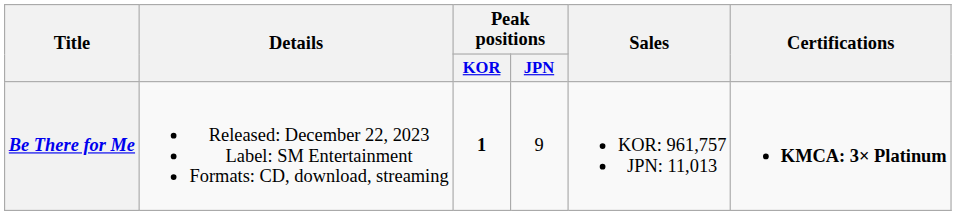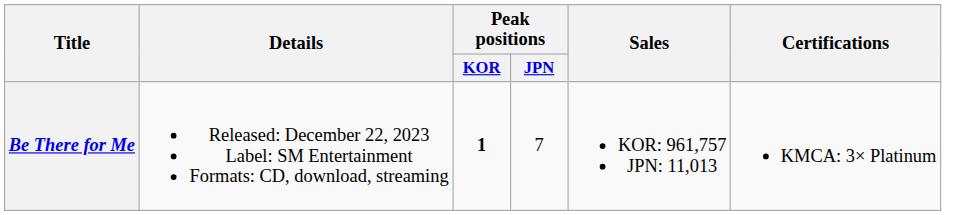 <table class="wikitable plainrowheaders" style="text-align:center;">
 <tr>
 <th scope="col" rowspan="2">Title</th>
 <th scope="col" rowspan="2">Details</th>
 <th scope="col" colspan="2">Peak positions</th>
 <th scope="col" rowspan="2">Sales</th>
 <th rowspan="2">Certifications</th>
 </tr>
 <tr>
 <th scope="col" style="width:3em;font-size:90%;"><a href='#'>KOR</a><br></th>
 <th scope="col" style="width:3em;font-size:90%;"><a href='#'>JPN</a><br></th>
 </tr>
 <tr>
 <th scope="row"><em><a href='#'>Be There for Me</a></em></th>
 <td><br><ul><li>Released: December 22, 2023</li><li>Label: SM Entertainment</li><li>Formats: CD, download, streaming</li></ul></td>
 <td><strong>1</strong></td>
-<td>9</td>
+<td>7</td>
 <td><br><ul><li>KOR: 961,757</li><li>JPN: 11,013</li></ul></td>
-<td><strong><br><ul><li>KMCA: 3× Platinum</li></ul></strong></td>
+<td><br><ul><li>KMCA: 3× Platinum</li></ul></td>
 </tr>
 </table>
